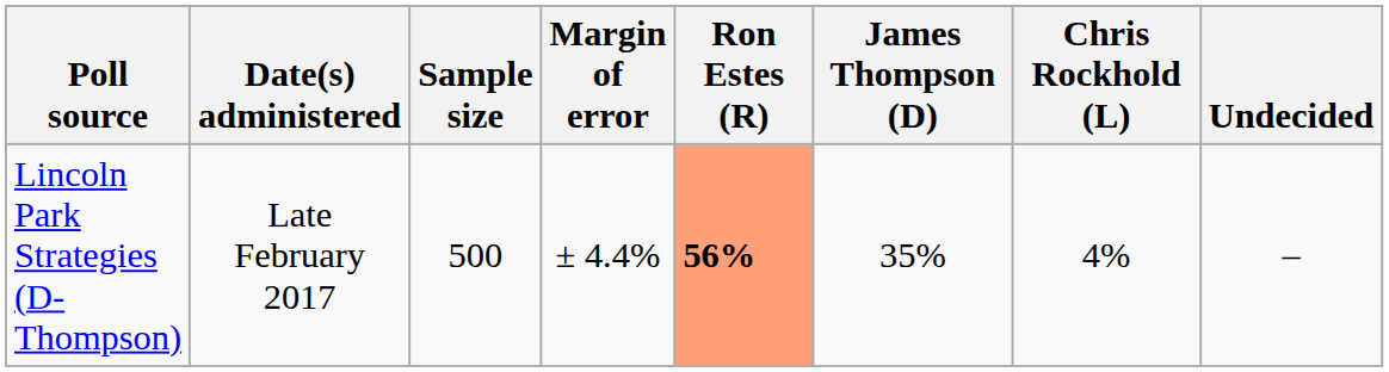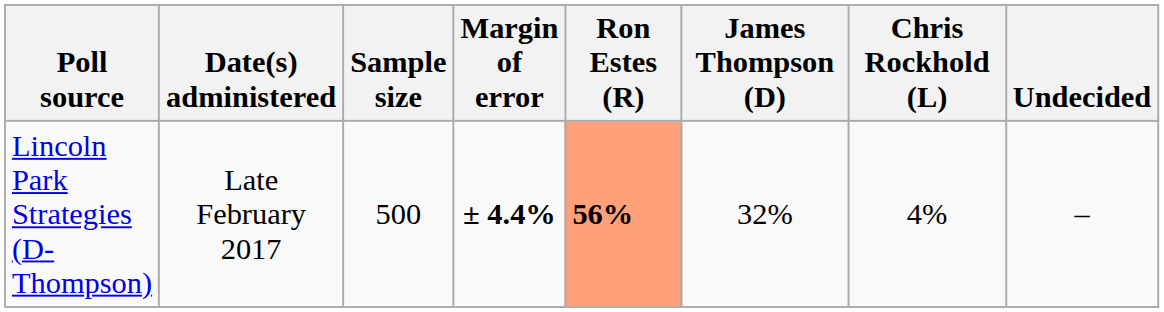 <table class="wikitable">
 <tr valign=bottom>
 <th>Poll source</th>
 <th>Date(s)<br>administered</th>
 <th>Sample<br>size</th>
 <th>Margin<br>of error</th>
 <th style="width:100px;">Ron<br>Estes (R)</th>
 <th style="width:100px;">James<br>Thompson (D)</th>
 <th style="width:100px;">Chris<br>Rockhold (L)</th>
 <th>Undecided</th>
 </tr>
 <tr>
 <td><a href='#'>Lincoln Park Strategies (D-Thompson)</a></td>
 <td align=center>Late February 2017</td>
 <td align=center>500</td>
-<td align=center>± 4.4%</td>
+<td align=center><strong>± 4.4%</strong></td>
 <td style="background: lightsalmon;"><strong>56%</strong></td>
-<td align=center>35%</td>
+<td align=center>32%</td>
 <td align=center>4%</td>
 <td align=center>–</td>
 </tr>
 </table>
